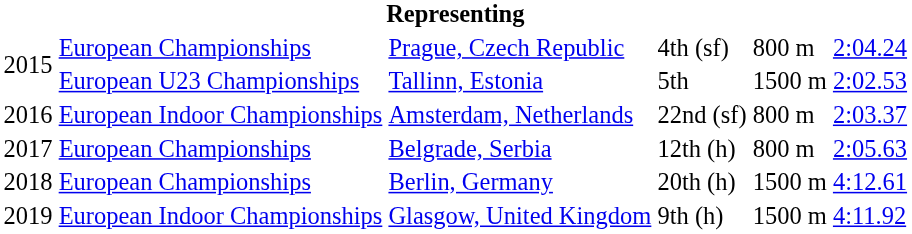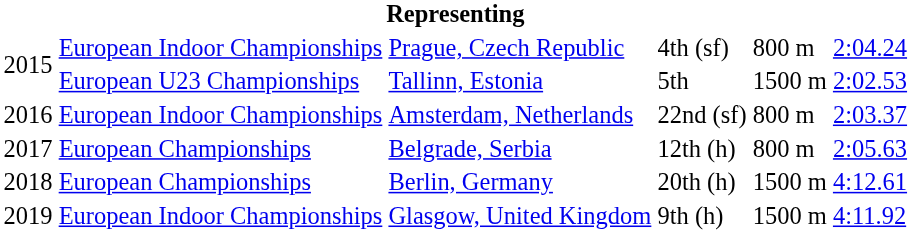 <table>
 <tr>
 <th colspan="6">Representing </th>
 </tr>
 <tr>
 <td rowspan=2>2015</td>
-<td><a href='#'>European Championships</a></td>
+<td><a href='#'>European Indoor Championships</a></td>
 <td><a href='#'>Prague, Czech Republic</a></td>
 <td>4th (sf)</td>
 <td>800 m</td>
 <td><a href='#'>2:04.24</a></td>
 </tr>
 <tr>
 <td><a href='#'>European U23 Championships</a></td>
 <td><a href='#'>Tallinn, Estonia</a></td>
 <td>5th</td>
 <td>1500 m</td>
 <td><a href='#'>2:02.53</a></td>
 </tr>
 <tr>
 <td>2016</td>
 <td><a href='#'>European Indoor Championships</a></td>
 <td><a href='#'>Amsterdam, Netherlands</a></td>
 <td>22nd (sf)</td>
 <td>800 m</td>
 <td><a href='#'>2:03.37</a></td>
 </tr>
 <tr>
 <td>2017</td>
 <td><a href='#'>European Championships</a></td>
 <td><a href='#'>Belgrade, Serbia</a></td>
 <td>12th (h)</td>
 <td>800 m</td>
 <td><a href='#'>2:05.63</a></td>
 </tr>
 <tr>
 <td>2018</td>
 <td><a href='#'>European Championships</a></td>
 <td><a href='#'>Berlin, Germany</a></td>
 <td>20th (h)</td>
 <td>1500 m</td>
 <td><a href='#'>4:12.61</a></td>
 </tr>
 <tr>
 <td>2019</td>
 <td><a href='#'>European Indoor Championships</a></td>
 <td><a href='#'>Glasgow, United Kingdom</a></td>
 <td>9th (h)</td>
 <td>1500 m</td>
 <td><a href='#'>4:11.92</a></td>
 </tr>
 </table>
